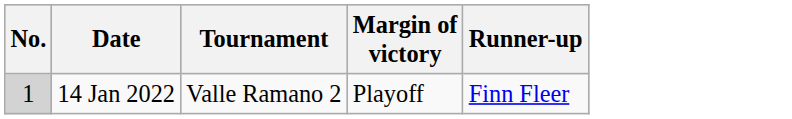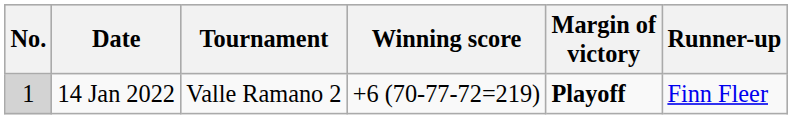 <table class="wikitable" style="font-size:95%;">
 <tr>
 <th>No.</th>
 <th>Date</th>
 <th>Tournament</th>
+<th>Winning score</th>
 <th>Margin of<br>victory</th>
 <th>Runner-up</th>
 </tr>
 <tr>
 <td align=center style="background: lightgrey;">1</td>
 <td align=right>14 Jan 2022</td>
 <td>Valle Ramano 2</td>
-<td>Playoff</td>
+<td>+6 (70-77-72=219)</td>
+<td><strong>Playoff</strong></td>
 <td> <a href='#'>Finn Fleer</a></td>
 </tr>
 </table>
